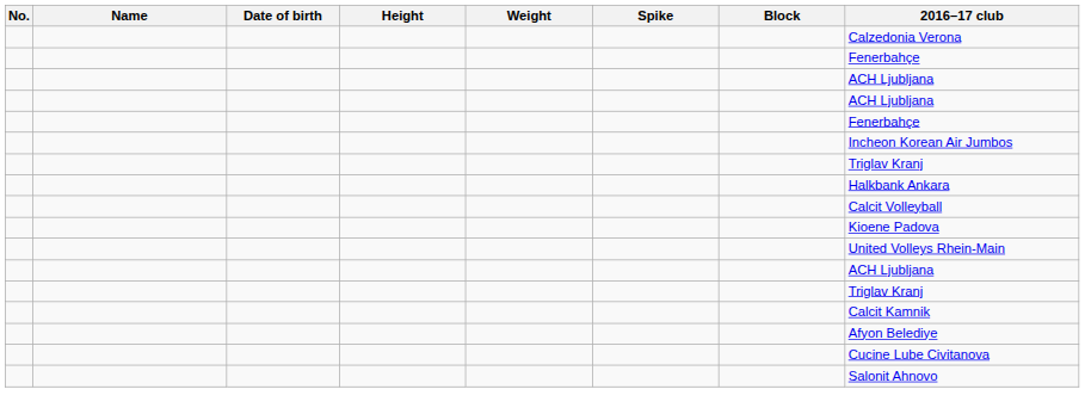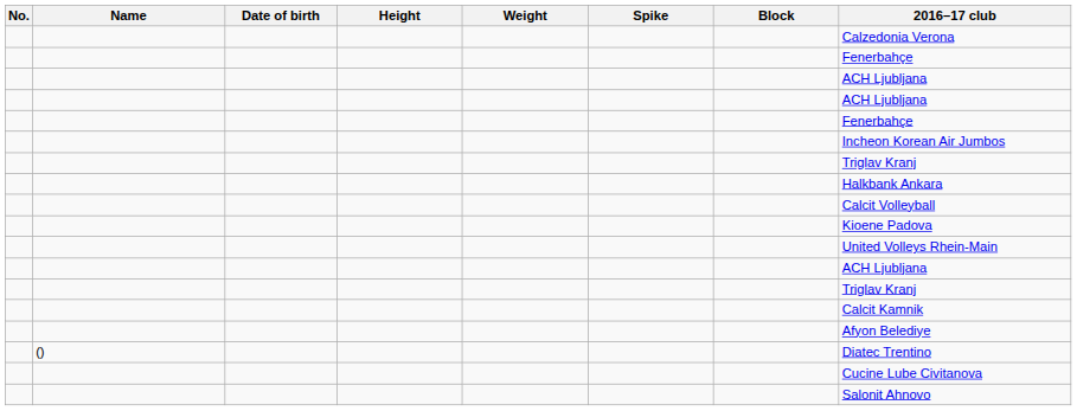 <table class="wikitable sortable" style="font-size:100%; text-align:center;">
 <tr>
 <th>No.</th>
 <th style="width:14em">Name</th>
 <th style="width:8em">Date of birth</th>
 <th style="width:9em">Height</th>
 <th style="width:9em">Weight</th>
 <th style="width:9em">Spike</th>
 <th style="width:9em">Block</th>
 <th style="width:17em">2016–17 club</th>
 </tr>
 <tr>
 <td></td>
 <td style="text-align:left;"></td>
 <td style="text-align:right;"></td>
 <td></td>
 <td></td>
 <td></td>
 <td></td>
 <td style="text-align:left;"> <a href='#'>Calzedonia Verona</a></td>
 </tr>
 <tr>
 <td></td>
 <td style="text-align:left;"></td>
 <td style="text-align:right;"></td>
 <td></td>
 <td></td>
 <td></td>
 <td></td>
 <td style="text-align:left;"> <a href='#'>Fenerbahçe</a></td>
 </tr>
 <tr>
 <td></td>
 <td style="text-align:left;"></td>
 <td style="text-align:right;"></td>
 <td></td>
 <td></td>
 <td></td>
 <td></td>
 <td style="text-align:left;"> <a href='#'>ACH Ljubljana</a></td>
 </tr>
 <tr>
 <td></td>
 <td style="text-align:left;"></td>
 <td style="text-align:right;"></td>
 <td></td>
 <td></td>
 <td></td>
 <td></td>
 <td style="text-align:left;"> <a href='#'>ACH Ljubljana</a></td>
 </tr>
 <tr>
 <td></td>
 <td style="text-align:left;"></td>
 <td style="text-align:right;"></td>
 <td></td>
 <td></td>
 <td></td>
 <td></td>
 <td style="text-align:left;"> <a href='#'>Fenerbahçe</a></td>
 </tr>
 <tr>
 <td></td>
 <td style="text-align:left;"></td>
 <td style="text-align:right;"></td>
 <td></td>
 <td></td>
 <td></td>
 <td></td>
 <td style="text-align:left;"> <a href='#'>Incheon Korean Air Jumbos</a></td>
 </tr>
 <tr>
 <td></td>
 <td style="text-align:left;"></td>
 <td style="text-align:right;"></td>
 <td></td>
 <td></td>
 <td></td>
 <td></td>
 <td style="text-align:left;"> <a href='#'>Triglav Kranj</a></td>
 </tr>
 <tr>
 <td></td>
 <td style="text-align:left;"></td>
 <td style="text-align:right;"></td>
 <td></td>
 <td></td>
 <td></td>
 <td></td>
 <td style="text-align:left;"> <a href='#'>Halkbank Ankara</a></td>
 </tr>
 <tr>
 <td></td>
 <td style="text-align:left;"></td>
 <td style="text-align:right;"></td>
 <td></td>
 <td></td>
 <td></td>
 <td></td>
 <td style="text-align:left;"> <a href='#'>Calcit Volleyball</a></td>
 </tr>
 <tr>
 <td></td>
 <td style="text-align:left;"></td>
 <td style="text-align:right;"></td>
 <td></td>
 <td></td>
 <td></td>
 <td></td>
 <td style="text-align:left;"> <a href='#'>Kioene Padova</a></td>
 </tr>
 <tr>
 <td></td>
 <td style="text-align:left;"></td>
 <td style="text-align:right;"></td>
 <td></td>
 <td></td>
 <td></td>
 <td></td>
 <td style="text-align:left;"> <a href='#'>United Volleys Rhein-Main</a></td>
 </tr>
 <tr>
 <td></td>
 <td style="text-align:left;"></td>
 <td style="text-align:right;"></td>
 <td></td>
 <td></td>
 <td></td>
 <td></td>
 <td style="text-align:left;"> <a href='#'>ACH Ljubljana</a></td>
 </tr>
 <tr>
 <td></td>
 <td style="text-align:left;"></td>
 <td style="text-align:right;"></td>
 <td></td>
 <td></td>
 <td></td>
 <td></td>
 <td style="text-align:left;"> <a href='#'>Triglav Kranj</a></td>
 </tr>
 <tr>
 <td></td>
 <td style="text-align:left;"></td>
 <td style="text-align:right;"></td>
 <td></td>
 <td></td>
 <td></td>
 <td></td>
 <td style="text-align:left;"> <a href='#'>Calcit Kamnik</a></td>
 </tr>
 <tr>
 <td></td>
 <td style="text-align:left;"></td>
 <td style="text-align:right;"></td>
 <td></td>
 <td></td>
 <td></td>
 <td></td>
 <td style="text-align:left;"> <a href='#'>Afyon Belediye</a></td>
 </tr>
 <tr>
 <td></td>
+<td style="text-align:left;"> ()</td>
+<td style="text-align:right;"></td>
+<td></td>
+<td></td>
+<td></td>
+<td></td>
+<td style="text-align:left;"> <a href='#'>Diatec Trentino</a></td>
+</tr>
+<tr>
+<td></td>
 <td style="text-align:left;"></td>
 <td style="text-align:right;"></td>
 <td></td>
 <td></td>
 <td></td>
 <td></td>
 <td style="text-align:left;"> <a href='#'>Cucine Lube Civitanova</a></td>
 </tr>
 <tr>
 <td></td>
 <td style="text-align:left;"></td>
 <td style="text-align:right;"></td>
 <td></td>
 <td></td>
 <td></td>
 <td></td>
 <td style="text-align:left;"> <a href='#'>Salonit Ahnovo</a></td>
 </tr>
 </table>
